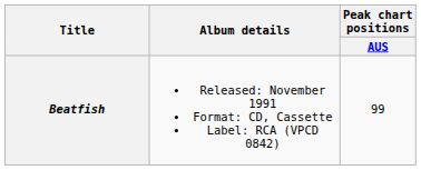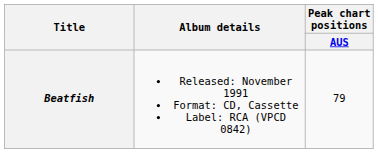 <table class="wikitable plainrowheaders" style="text-align:center;" border="1">
 <tr>
 <th scope="col" rowspan="2" style="width:12em;">Title</th>
 <th scope="col" rowspan="2" style="width:16em;">Album details</th>
 <th scope="col" colspan="1">Peak chart<br>positions</th>
 </tr>
 <tr>
 <th scope="col" style="text-align:center;"><a href='#'>AUS</a><br></th>
 </tr>
 <tr>
 <th scope="row"><em>Beatfish</em></th>
 <td><br><ul><li>Released: November 1991</li><li>Format: CD, Cassette</li><li>Label: RCA (VPCD 0842)</li></ul></td>
-<td align="center">99</td>
+<td align="center">79</td>
 </tr>
 </table>
